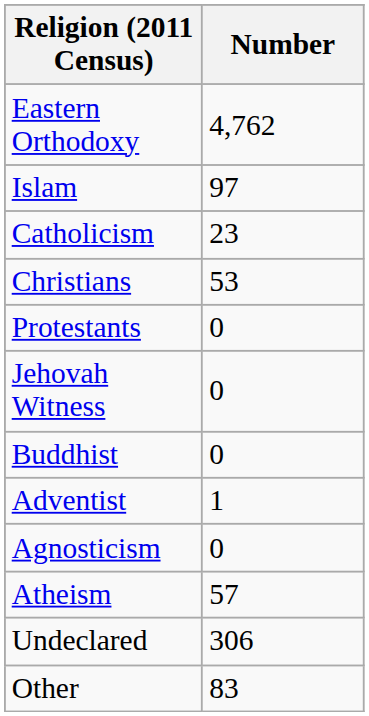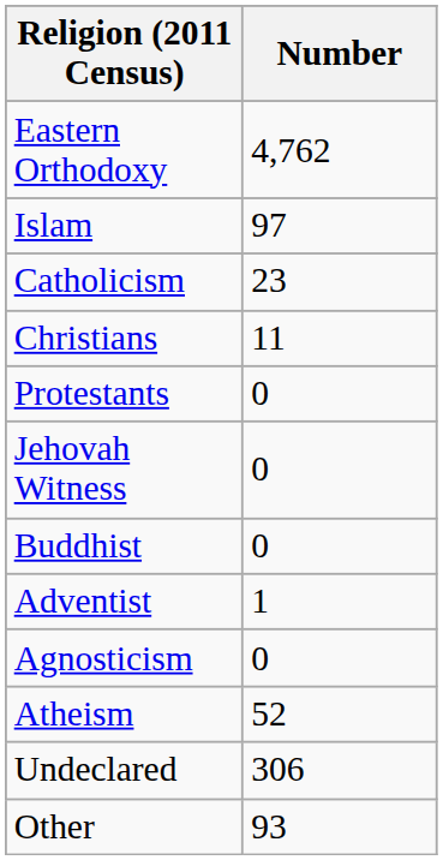 <table class="wikitable">
 <tr>
 <th style="width:100px;">Religion (2011 Census)</th>
 <th style="width:80px;">Number</th>
 </tr>
 <tr>
 <td><a href='#'>Eastern Orthodoxy</a></td>
 <td>4,762</td>
 </tr>
 <tr>
 <td><a href='#'>Islam</a></td>
 <td>97</td>
 </tr>
 <tr>
 <td><a href='#'>Catholicism</a></td>
 <td>23</td>
 </tr>
 <tr>
 <td><a href='#'>Christians</a></td>
-<td>53</td>
+<td>11</td>
 </tr>
 <tr>
 <td><a href='#'>Protestants</a></td>
 <td>0</td>
 </tr>
 <tr>
 <td><a href='#'>Jehovah Witness</a></td>
 <td>0</td>
 </tr>
 <tr>
 <td><a href='#'>Buddhist</a></td>
 <td>0</td>
 </tr>
 <tr>
 <td><a href='#'>Adventist</a></td>
 <td>1</td>
 </tr>
 <tr>
 <td><a href='#'>Agnosticism</a></td>
 <td>0</td>
 </tr>
 <tr>
 <td><a href='#'>Atheism</a></td>
-<td>57</td>
+<td>52</td>
 </tr>
 <tr>
 <td>Undeclared</td>
 <td>306</td>
 </tr>
 <tr>
 <td>Other</td>
-<td>83</td>
+<td>93</td>
 </tr>
 </table>
